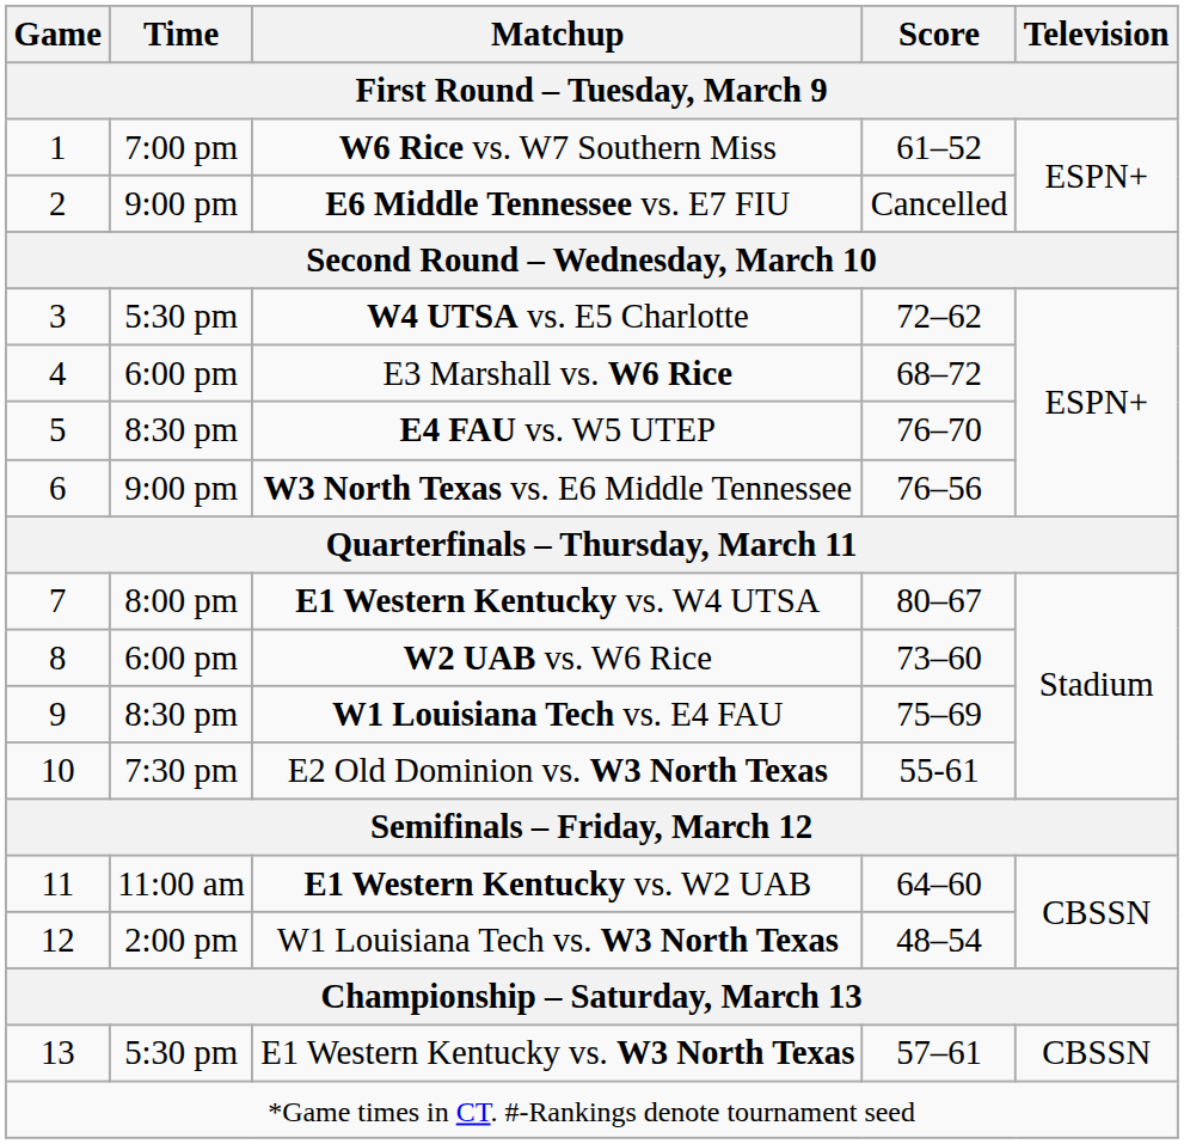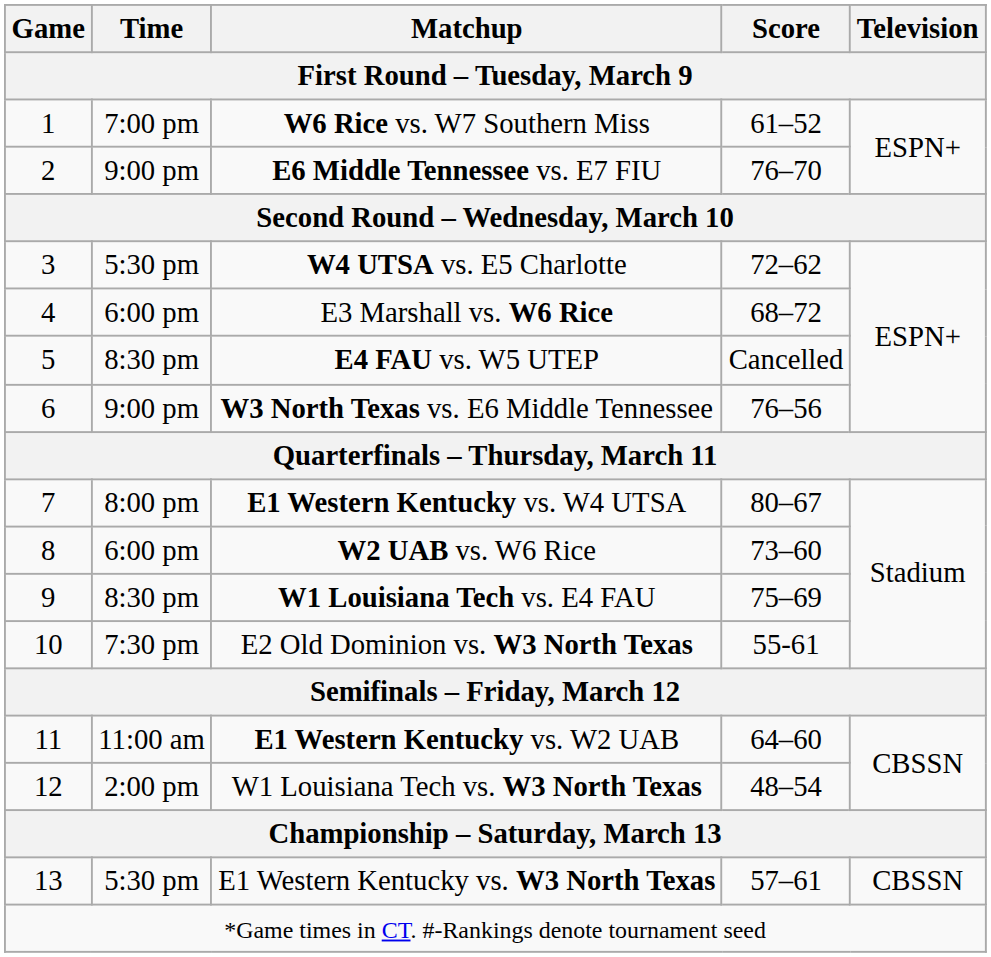 <table class="wikitable" style="font-size: 95%; text-align:center">
 <tr>
 <th>Game</th>
 <th>Time</th>
 <th>Matchup</th>
 <th>Score</th>
 <th>Television</th>
 </tr>
 <tr>
 <th colspan=6>First Round – Tuesday, March 9</th>
 </tr>
 <tr>
 <td>1</td>
 <td>7:00 pm</td>
 <td><strong>W6 Rice</strong> vs. W7 Southern Miss</td>
 <td>61–52</td>
 <td rowspan=2>ESPN+</td>
 </tr>
 <tr>
 <td>2</td>
 <td>9:00 pm</td>
 <td><strong>E6 Middle Tennessee</strong> vs. E7 FIU</td>
-<td>Cancelled</td>
+<td>76–70</td>
 </tr>
 <tr>
 <th colspan=6>Second Round – Wednesday, March 10</th>
 </tr>
 <tr>
 <td>3</td>
 <td>5:30 pm</td>
 <td><strong>W4 UTSA</strong> vs. E5 Charlotte</td>
 <td>72–62</td>
 <td rowspan=4>ESPN+</td>
 </tr>
 <tr>
 <td>4</td>
 <td>6:00 pm</td>
 <td>E3 Marshall vs. <strong>W6 Rice</strong></td>
 <td>68–72</td>
 </tr>
 <tr>
 <td>5</td>
 <td>8:30 pm</td>
 <td><strong>E4 FAU</strong> vs. W5 UTEP</td>
-<td>76–70</td>
+<td>Cancelled</td>
 </tr>
 <tr>
 <td>6</td>
 <td>9:00 pm</td>
 <td><strong>W3 North Texas</strong> vs. E6 Middle Tennessee</td>
 <td>76–56</td>
 </tr>
 <tr>
 <th colspan=6>Quarterfinals – Thursday, March 11</th>
 </tr>
 <tr>
 <td>7</td>
 <td>8:00 pm</td>
 <td><strong>E1 Western Kentucky</strong> vs. W4 UTSA</td>
 <td>80–67</td>
 <td rowspan=4>Stadium</td>
 </tr>
 <tr>
 <td>8</td>
 <td>6:00 pm</td>
 <td><strong>W2 UAB</strong> vs. W6 Rice</td>
 <td>73–60</td>
 </tr>
 <tr>
 <td>9</td>
 <td>8:30 pm</td>
 <td><strong>W1 Louisiana Tech</strong> vs. E4 FAU</td>
 <td>75–69</td>
 </tr>
 <tr>
 <td>10</td>
 <td>7:30 pm</td>
 <td>E2 Old Dominion vs. <strong>W3 North Texas</strong></td>
 <td>55-61</td>
 </tr>
 <tr>
 <th colspan=6>Semifinals – Friday, March 12</th>
 </tr>
 <tr>
 <td>11</td>
 <td>11:00 am</td>
 <td><strong>E1 Western Kentucky</strong> vs. W2 UAB</td>
 <td>64–60</td>
 <td rowspan=2>CBSSN</td>
 </tr>
 <tr>
 <td>12</td>
 <td>2:00 pm</td>
 <td>W1 Louisiana Tech vs. <strong>W3 North Texas</strong></td>
 <td>48–54</td>
 </tr>
 <tr>
 <th colspan=6>Championship – Saturday, March 13</th>
 </tr>
 <tr>
 <td>13</td>
 <td>5:30 pm</td>
 <td>E1 Western Kentucky vs. <strong>W3 North Texas</strong></td>
 <td>57–61</td>
 <td>CBSSN</td>
 </tr>
 <tr>
 <td colspan="6"><small>*Game times in <a href='#'>CT</a>. #-Rankings denote tournament seed</small></td>
 </tr>
 </table>
